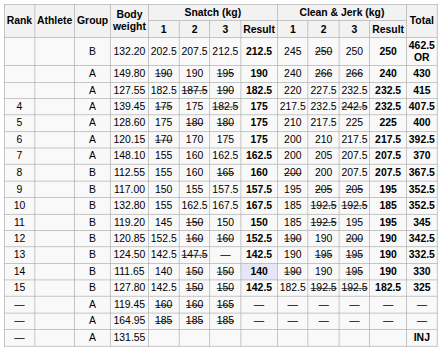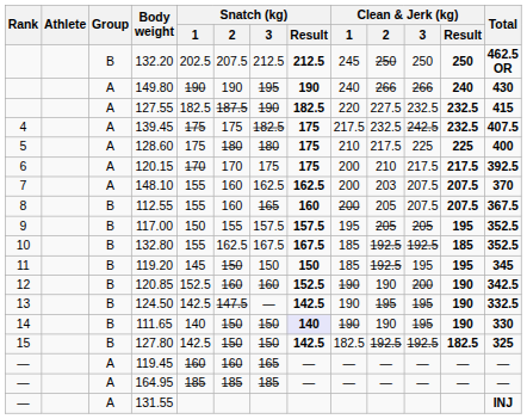 <table class = "wikitable" style="text-align:center;">
 <tr>
 <th rowspan=2 width=40>Rank</th>
 <th rowspan=2 width=250>Athlete</th>
 <th rowspan=2 width=50>Group</th>
 <th rowspan=2 width=60>Body weight</th>
 <th colspan=4>Snatch (kg)</th>
 <th colspan=4>Clean & Jerk (kg)</th>
 <th rowspan=2 width=60>Total</th>
 </tr>
 <tr>
 <th width=40>1</th>
 <th width=40>2</th>
 <th width=40>3</th>
 <th width=55>Result</th>
 <th width=40>1</th>
 <th width=40>2</th>
 <th width=40>3</th>
 <th width=55>Result</th>
 </tr>
 <tr>
 <td></td>
 <td align=left></td>
 <td>B</td>
 <td>132.20</td>
 <td>202.5</td>
 <td>207.5</td>
 <td>212.5</td>
 <td><strong>212.5</strong></td>
 <td>245</td>
 <td><s>250</s></td>
 <td>250</td>
 <td><strong>250</strong></td>
 <td><strong>462.5</strong> <strong>OR</strong></td>
 </tr>
 <tr>
 <td></td>
 <td align=left></td>
 <td>A</td>
 <td>149.80</td>
 <td><s>190</s></td>
 <td>190</td>
 <td><s>195</s></td>
 <td><strong>190</strong></td>
 <td>240</td>
 <td><s>266</s></td>
 <td><s>266</s></td>
 <td><strong>240</strong></td>
 <td><strong>430</strong></td>
 </tr>
 <tr>
 <td></td>
 <td align=left></td>
 <td>A</td>
 <td>127.55</td>
 <td>182.5</td>
 <td><s>187.5</s></td>
 <td><s>190</s></td>
 <td><strong>182.5</strong></td>
 <td>220</td>
 <td>227.5</td>
 <td>232.5</td>
 <td><strong>232.5</strong></td>
 <td><strong>415</strong></td>
 </tr>
 <tr>
 <td>4</td>
 <td align=left></td>
 <td>A</td>
 <td>139.45</td>
 <td><s>175</s></td>
 <td>175</td>
 <td><s>182.5</s></td>
 <td><strong>175</strong></td>
 <td>217.5</td>
 <td>232.5</td>
 <td><s>242.5</s></td>
 <td><strong>232.5</strong></td>
 <td><strong>407.5</strong></td>
 </tr>
 <tr>
 <td>5</td>
 <td align=left></td>
 <td>A</td>
 <td>128.60</td>
 <td>175</td>
 <td><s>180</s></td>
 <td><s>180</s></td>
 <td><strong>175</strong></td>
 <td>210</td>
 <td>217.5</td>
 <td>225</td>
 <td><strong>225</strong></td>
 <td><strong>400</strong></td>
 </tr>
 <tr>
 <td>6</td>
 <td align=left></td>
 <td>A</td>
 <td>120.15</td>
 <td><s>170</s></td>
 <td>170</td>
 <td>175</td>
 <td><strong>175</strong></td>
 <td>200</td>
 <td>210</td>
 <td>217.5</td>
 <td><strong>217.5</strong></td>
 <td><strong>392.5</strong></td>
 </tr>
 <tr>
 <td>7</td>
 <td align=left></td>
 <td>A</td>
 <td>148.10</td>
 <td>155</td>
 <td>160</td>
 <td>162.5</td>
 <td><strong>162.5</strong></td>
 <td>200</td>
-<td>205</td>
+<td>203</td>
 <td>207.5</td>
 <td><strong>207.5</strong></td>
 <td><strong>370</strong></td>
 </tr>
 <tr>
 <td>8</td>
 <td align=left></td>
 <td>B</td>
 <td>112.55</td>
 <td>155</td>
 <td>160</td>
 <td><s>165</s></td>
 <td><strong>160</strong></td>
 <td><s>200</s></td>
-<td>200</td>
+<td>205</td>
 <td>207.5</td>
 <td><strong>207.5</strong></td>
 <td><strong>367.5</strong></td>
 </tr>
 <tr>
 <td>9</td>
 <td align=left></td>
 <td>B</td>
 <td>117.00</td>
 <td>150</td>
 <td>155</td>
 <td>157.5</td>
 <td><strong>157.5</strong></td>
 <td>195</td>
 <td><s>205</s></td>
 <td><s>205</s></td>
 <td><strong>195</strong></td>
 <td><strong>352.5</strong></td>
 </tr>
 <tr>
 <td>10</td>
 <td align=left></td>
 <td>B</td>
 <td>132.80</td>
 <td>155</td>
 <td>162.5</td>
 <td>167.5</td>
 <td><strong>167.5</strong></td>
 <td>185</td>
 <td><s>192.5</s></td>
 <td><s>192.5</s></td>
 <td><strong>185</strong></td>
 <td><strong>352.5</strong></td>
 </tr>
 <tr>
 <td>11</td>
 <td align=left></td>
 <td>B</td>
 <td>119.20</td>
 <td>145</td>
 <td><s>150</s></td>
 <td>150</td>
 <td><strong>150</strong></td>
 <td>185</td>
 <td><s>192.5</s></td>
 <td>195</td>
 <td><strong>195</strong></td>
 <td><strong>345</strong></td>
 </tr>
 <tr>
 <td>12</td>
 <td align=left></td>
 <td>B</td>
 <td>120.85</td>
 <td>152.5</td>
 <td><s>160</s></td>
 <td><s>160</s></td>
 <td><strong>152.5</strong></td>
 <td><s>190</s></td>
 <td>190</td>
 <td><s>200</s></td>
 <td><strong>190</strong></td>
 <td><strong>342.5</strong></td>
 </tr>
 <tr>
 <td>13</td>
 <td align=left></td>
 <td>B</td>
 <td>124.50</td>
 <td>142.5</td>
 <td><s>147.5</s></td>
 <td>—</td>
 <td><strong>142.5</strong></td>
 <td>190</td>
 <td><s>195</s></td>
 <td><s>195</s></td>
 <td><strong>190</strong></td>
 <td><strong>332.5</strong></td>
 </tr>
 <tr>
 <td>14</td>
 <td align=left></td>
 <td>B</td>
 <td>111.65</td>
 <td>140</td>
 <td><s>150</s></td>
 <td><s>150</s></td>
 <td style="background: lavender;"><strong>140</strong></td>
 <td><s>190</s></td>
 <td>190</td>
 <td><s>195</s></td>
 <td><strong>190</strong></td>
 <td><strong>330</strong></td>
 </tr>
 <tr>
 <td>15</td>
 <td align=left></td>
 <td>B</td>
 <td>127.80</td>
 <td>142.5</td>
 <td><s>150</s></td>
 <td><s>150</s></td>
 <td><strong>142.5</strong></td>
 <td>182.5</td>
 <td><s>192.5</s></td>
 <td><s>192.5</s></td>
 <td><strong>182.5</strong></td>
 <td><strong>325</strong></td>
 </tr>
 <tr>
 <td>—</td>
 <td align=left></td>
 <td>A</td>
 <td>119.45</td>
 <td><s>160</s></td>
 <td><s>160</s></td>
 <td><s>165</s></td>
 <td>—</td>
 <td>—</td>
 <td>—</td>
 <td>—</td>
 <td>—</td>
 <td>—</td>
 </tr>
 <tr>
 <td>—</td>
 <td align=left></td>
 <td>A</td>
 <td>164.95</td>
 <td><s>185</s></td>
 <td><s>185</s></td>
 <td><s>185</s></td>
 <td>—</td>
 <td>—</td>
 <td>—</td>
 <td>—</td>
 <td>—</td>
 <td>—</td>
 </tr>
 <tr>
 <td>—</td>
 <td align=left></td>
 <td>A</td>
 <td>131.55</td>
 <td></td>
 <td></td>
 <td></td>
 <td></td>
 <td></td>
 <td></td>
 <td></td>
 <td></td>
 <td><strong>INJ</strong></td>
 </tr>
 </table>
